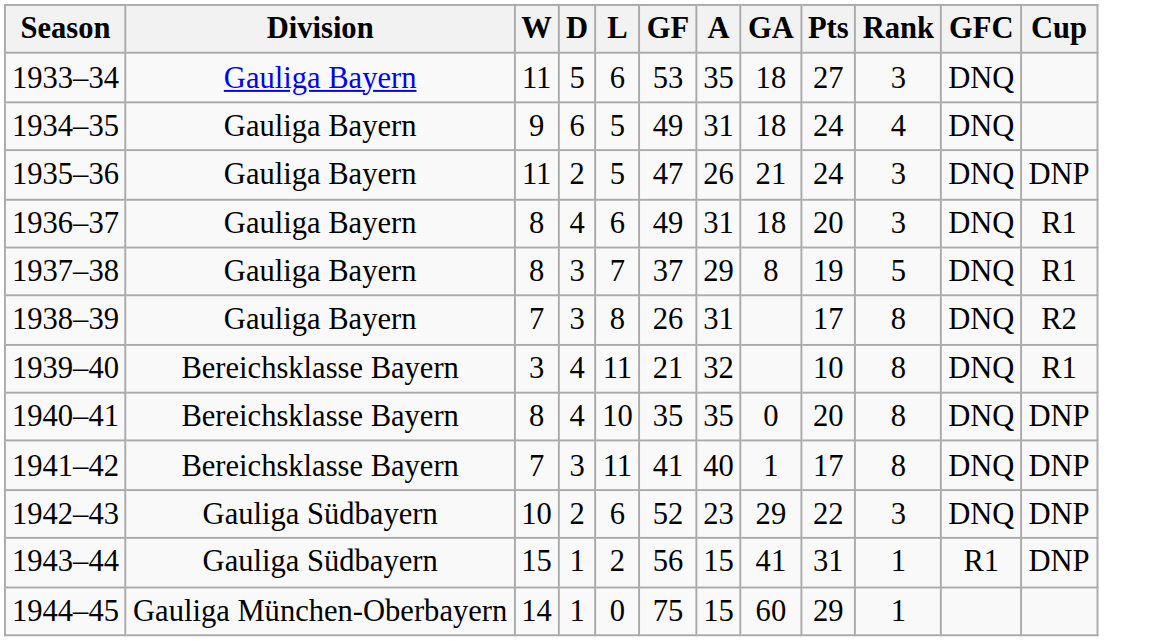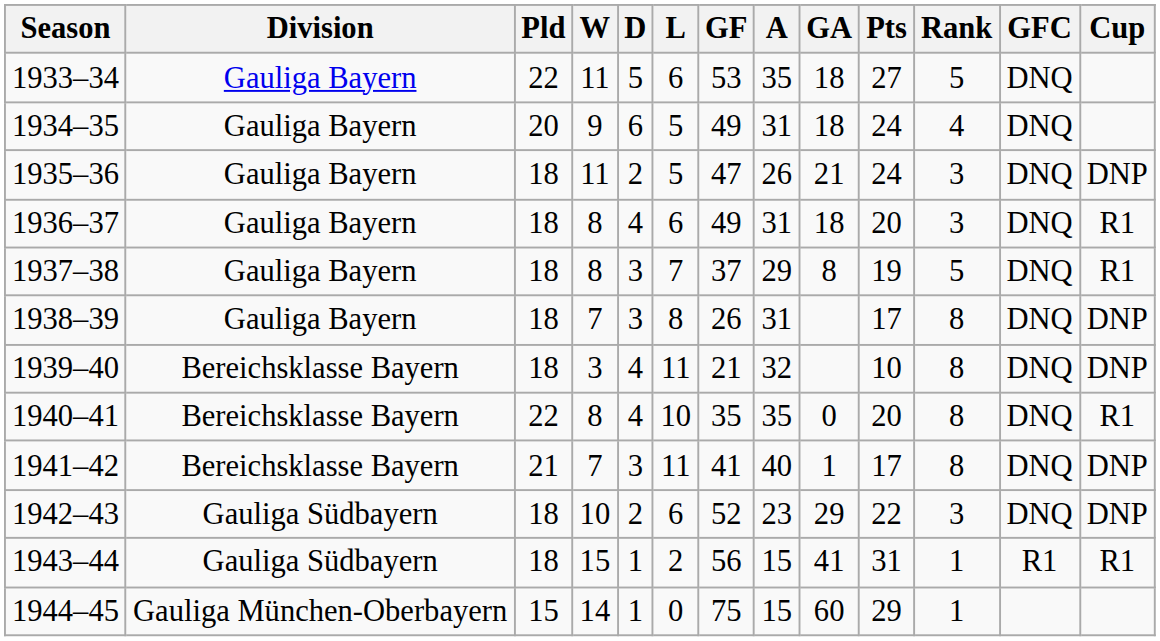 <table class="wikitable sortable" style="text-align:center">
 <tr>
 <th>Season</th>
 <th class="unsortable">Division</th>
+<th>Pld</th>
 <th>W</th>
 <th>D</th>
 <th>L</th>
 <th>GF</th>
 <th>A</th>
 <th>GA</th>
 <th>Pts</th>
 <th>Rank</th>
 <th>GFC</th>
 <th>Cup</th>
 </tr>
 <tr>
 <td>1933–34</td>
 <td><a href='#'>Gauliga Bayern</a></td>
+<td>22</td>
 <td>11</td>
 <td>5</td>
 <td>6</td>
 <td>53</td>
 <td>35</td>
 <td>18</td>
 <td>27</td>
-<td>3</td>
+<td>5</td>
 <td>DNQ</td>
 <td></td>
 </tr>
 <tr>
 <td>1934–35</td>
 <td>Gauliga Bayern</td>
+<td>20</td>
 <td>9</td>
 <td>6</td>
 <td>5</td>
 <td>49</td>
 <td>31</td>
 <td>18</td>
 <td>24</td>
 <td>4</td>
 <td>DNQ</td>
 <td></td>
 </tr>
 <tr>
 <td>1935–36</td>
 <td>Gauliga Bayern</td>
+<td>18</td>
 <td>11</td>
 <td>2</td>
 <td>5</td>
 <td>47</td>
 <td>26</td>
 <td>21</td>
 <td>24</td>
 <td>3</td>
 <td>DNQ</td>
 <td>DNP</td>
 </tr>
 <tr>
 <td>1936–37</td>
 <td>Gauliga Bayern</td>
+<td>18</td>
 <td>8</td>
 <td>4</td>
 <td>6</td>
 <td>49</td>
 <td>31</td>
 <td>18</td>
 <td>20</td>
 <td>3</td>
 <td>DNQ</td>
 <td>R1</td>
 </tr>
 <tr>
 <td>1937–38</td>
 <td>Gauliga Bayern</td>
+<td>18</td>
 <td>8</td>
 <td>3</td>
 <td>7</td>
 <td>37</td>
 <td>29</td>
 <td>8</td>
 <td>19</td>
 <td>5</td>
 <td>DNQ</td>
 <td>R1</td>
 </tr>
 <tr>
 <td>1938–39</td>
 <td>Gauliga Bayern</td>
+<td>18</td>
 <td>7</td>
 <td>3</td>
 <td>8</td>
 <td>26</td>
 <td>31</td>
 <td></td>
 <td>17</td>
 <td>8</td>
 <td>DNQ</td>
-<td>R2</td>
+<td>DNP</td>
 </tr>
 <tr>
 <td>1939–40</td>
 <td>Bereichsklasse Bayern</td>
+<td>18</td>
 <td>3</td>
 <td>4</td>
 <td>11</td>
 <td>21</td>
 <td>32</td>
 <td></td>
 <td>10</td>
 <td>8</td>
 <td>DNQ</td>
-<td>R1</td>
+<td>DNP</td>
 </tr>
 <tr>
 <td>1940–41</td>
 <td>Bereichsklasse Bayern</td>
+<td>22</td>
 <td>8</td>
 <td>4</td>
 <td>10</td>
 <td>35</td>
 <td>35</td>
 <td>0</td>
 <td>20</td>
 <td>8</td>
 <td>DNQ</td>
-<td>DNP</td>
+<td>R1</td>
 </tr>
 <tr>
 <td>1941–42</td>
 <td>Bereichsklasse Bayern</td>
+<td>21</td>
 <td>7</td>
 <td>3</td>
 <td>11</td>
 <td>41</td>
 <td>40</td>
 <td>1</td>
 <td>17</td>
 <td>8</td>
 <td>DNQ</td>
 <td>DNP</td>
 </tr>
 <tr>
 <td>1942–43</td>
 <td>Gauliga Südbayern</td>
+<td>18</td>
 <td>10</td>
 <td>2</td>
 <td>6</td>
 <td>52</td>
 <td>23</td>
 <td>29</td>
 <td>22</td>
 <td>3</td>
 <td>DNQ</td>
 <td>DNP</td>
 </tr>
 <tr>
 <td>1943–44</td>
 <td>Gauliga Südbayern</td>
+<td>18</td>
 <td>15</td>
 <td>1</td>
 <td>2</td>
 <td>56</td>
 <td>15</td>
 <td>41</td>
 <td>31</td>
 <td>1</td>
 <td>R1</td>
-<td>DNP</td>
+<td>R1</td>
 </tr>
 <tr>
 <td>1944–45</td>
 <td>Gauliga München-Oberbayern</td>
+<td>15</td>
 <td>14</td>
 <td>1</td>
 <td>0</td>
 <td>75</td>
 <td>15</td>
 <td>60</td>
 <td>29</td>
 <td>1</td>
 <td></td>
 <td></td>
 </tr>
 </table>
